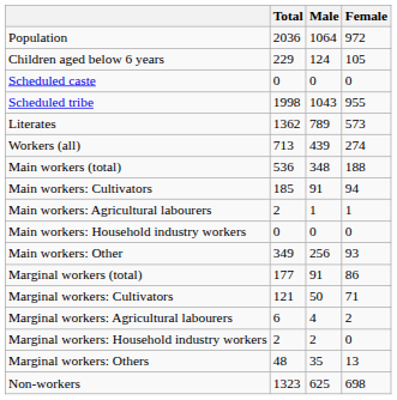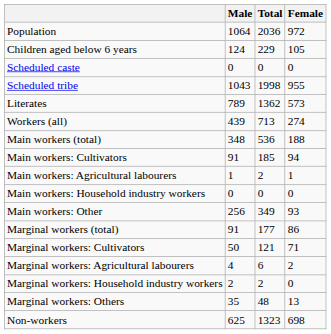 <table class="wikitable sortable">
 <tr>
 <th></th>
+<th>Male</th>
 <th>Total</th>
-<th>Male</th>
 <th>Female</th>
 </tr>
 <tr>
 <td>Population</td>
+<td>1064</td>
 <td>2036</td>
-<td>1064</td>
 <td>972</td>
 </tr>
 <tr>
 <td>Children aged below 6 years</td>
+<td>124</td>
 <td>229</td>
-<td>124</td>
 <td>105</td>
 </tr>
 <tr>
 <td><a href='#'>Scheduled caste</a></td>
 <td>0</td>
 <td>0</td>
 <td>0</td>
 </tr>
 <tr>
 <td><a href='#'>Scheduled tribe</a></td>
+<td>1043</td>
 <td>1998</td>
-<td>1043</td>
 <td>955</td>
 </tr>
 <tr>
 <td>Literates</td>
+<td>789</td>
 <td>1362</td>
-<td>789</td>
 <td>573</td>
 </tr>
 <tr>
 <td>Workers (all)</td>
+<td>439</td>
 <td>713</td>
-<td>439</td>
 <td>274</td>
 </tr>
 <tr>
 <td>Main workers (total)</td>
+<td>348</td>
 <td>536</td>
-<td>348</td>
 <td>188</td>
 </tr>
 <tr>
 <td>Main workers: Cultivators</td>
+<td>91</td>
 <td>185</td>
-<td>91</td>
 <td>94</td>
 </tr>
 <tr>
 <td>Main workers: Agricultural labourers</td>
+<td>1</td>
 <td>2</td>
-<td>1</td>
 <td>1</td>
 </tr>
 <tr>
 <td>Main workers: Household industry workers</td>
 <td>0</td>
 <td>0</td>
 <td>0</td>
 </tr>
 <tr>
 <td>Main workers: Other</td>
+<td>256</td>
 <td>349</td>
-<td>256</td>
 <td>93</td>
 </tr>
 <tr>
 <td>Marginal workers (total)</td>
+<td>91</td>
 <td>177</td>
-<td>91</td>
 <td>86</td>
 </tr>
 <tr>
 <td>Marginal workers: Cultivators</td>
+<td>50</td>
 <td>121</td>
-<td>50</td>
 <td>71</td>
 </tr>
 <tr>
 <td>Marginal workers: Agricultural labourers</td>
+<td>4</td>
 <td>6</td>
-<td>4</td>
 <td>2</td>
 </tr>
 <tr>
 <td>Marginal workers: Household industry workers</td>
 <td>2</td>
 <td>2</td>
 <td>0</td>
 </tr>
 <tr>
 <td>Marginal workers: Others</td>
+<td>35</td>
 <td>48</td>
-<td>35</td>
 <td>13</td>
 </tr>
 <tr>
 <td>Non-workers</td>
+<td>625</td>
 <td>1323</td>
-<td>625</td>
 <td>698</td>
 </tr>
 </table>
